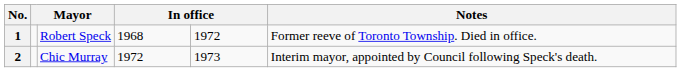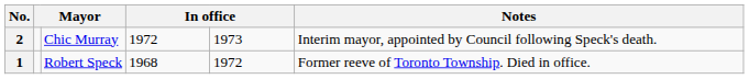 <table class="sortable wikitable" style="text-align:left; font-size:100%;">
 <tr>
 <th width="25px">No.</th>
 <th colspan="2" width="75px">Mayor</th>
 <th colspan="2" width="180px">In office</th>
 <th width="490px">Notes</th>
+</tr>
+<tr>
+<th>2</th>
+<td></td>
+<td><a href='#'>Chic Murray</a></td>
+<td>1972</td>
+<td>1973</td>
+<td>Interim mayor, appointed by Council following Speck's death.</td>
 </tr>
 <tr>
 <th>1</th>
 <td></td>
 <td><a href='#'>Robert Speck</a></td>
 <td>1968</td>
 <td>1972</td>
 <td>Former reeve of <a href='#'>Toronto Township</a>. Died in office.</td>
 </tr>
-<tr>
-<th>2</th>
-<td></td>
-<td><a href='#'>Chic Murray</a></td>
-<td>1972</td>
-<td>1973</td>
-<td>Interim mayor, appointed by Council following Speck's death.</td>
-</tr>
 </table>
